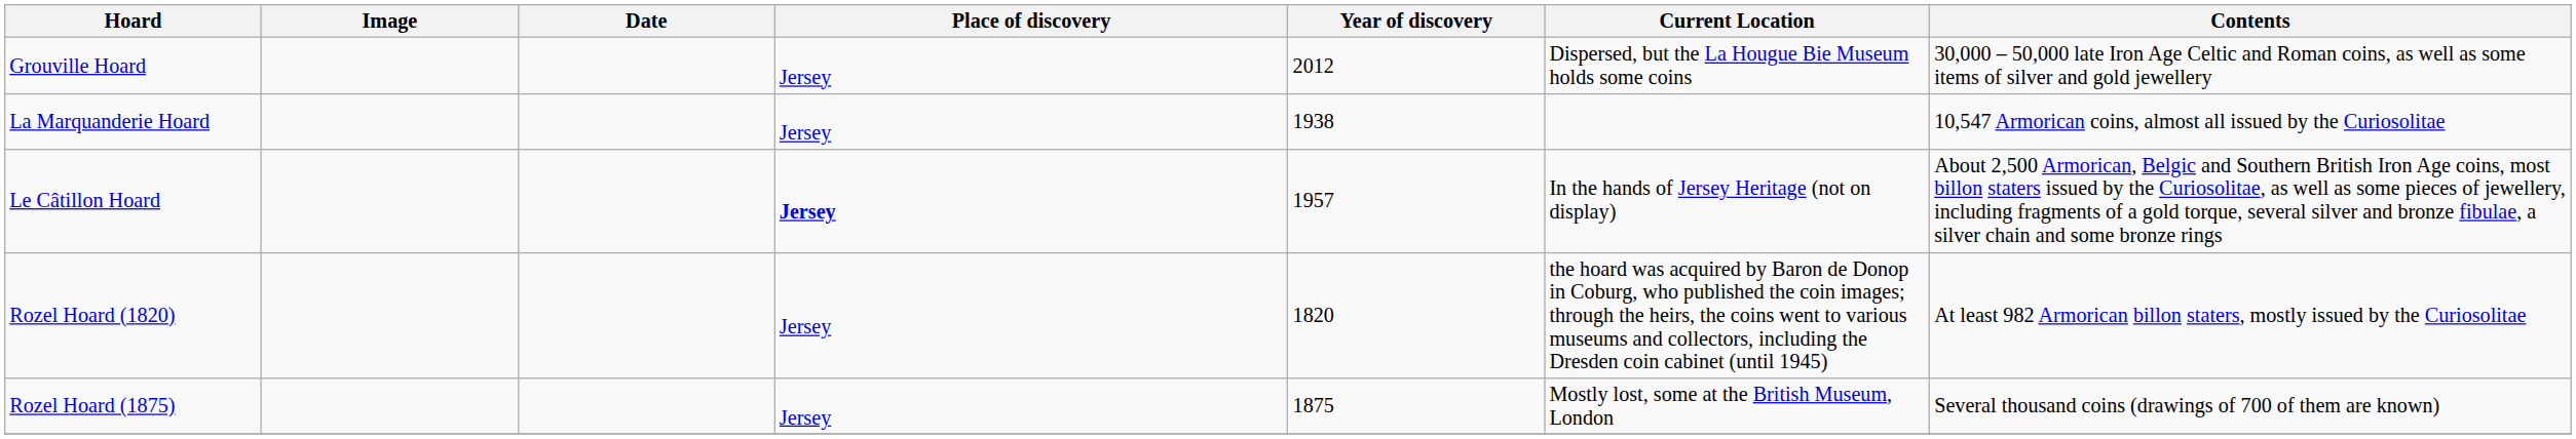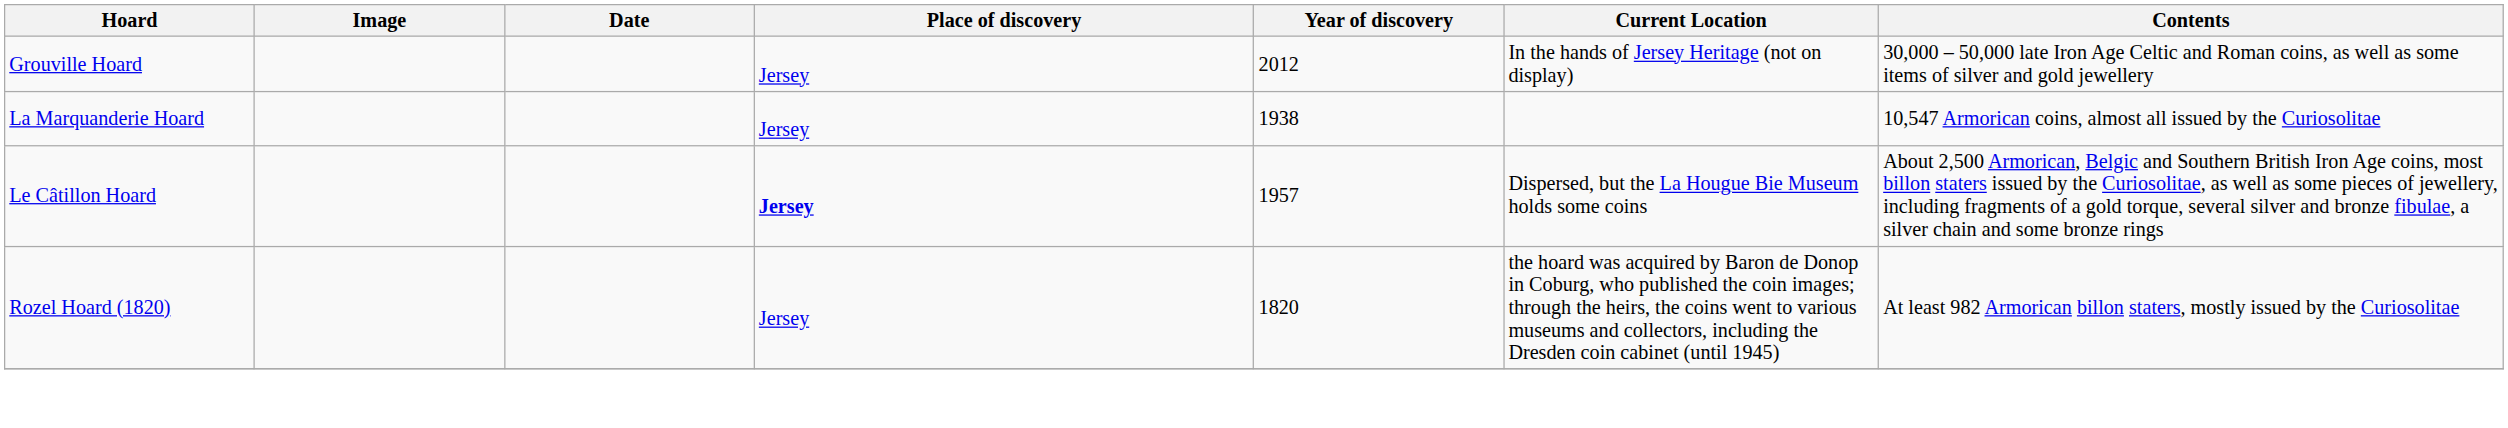 <table class="wikitable sortable" style="width: 100%">
 <tr>
 <th width="10%">Hoard</th>
 <th width="10%">Image</th>
 <th width="10%">Date</th>
 <th width="20%">Place of discovery</th>
 <th width="10%">Year of discovery</th>
 <th width="15%">Current Location</th>
 <th class="unsortable" width="25%">Contents</th>
 </tr>
 <tr>
 <td><a href='#'>Grouville Hoard</a></td>
 <td></td>
 <td></td>
 <td><br><a href='#'>Jersey</a><br><small></small></td>
 <td>2012</td>
-<td>Dispersed, but the <a href='#'>La Hougue Bie Museum</a> holds some coins</td>
+<td>In the hands of <a href='#'>Jersey Heritage</a> (not on display)</td>
 <td>30,000 – 50,000 late Iron Age Celtic and Roman coins, as well as some items of silver and gold jewellery</td>
 </tr>
 <tr>
 <td><a href='#'>La Marquanderie Hoard</a></td>
 <td></td>
 <td></td>
 <td><br><a href='#'>Jersey</a><br><small></small></td>
 <td>1938</td>
 <td></td>
 <td>10,547 <a href='#'>Armorican</a> coins, almost all issued by the <a href='#'>Curiosolitae</a></td>
 </tr>
 <tr>
 <td><a href='#'>Le Câtillon Hoard</a></td>
 <td></td>
 <td></td>
 <td><strong><br><a href='#'>Jersey</a><br><small></small></strong></td>
 <td>1957</td>
-<td>In the hands of <a href='#'>Jersey Heritage</a> (not on display)</td>
+<td>Dispersed, but the <a href='#'>La Hougue Bie Museum</a> holds some coins</td>
 <td>About 2,500 <a href='#'>Armorican</a>, <a href='#'>Belgic</a> and Southern British Iron Age coins, most <a href='#'>billon</a> <a href='#'>staters</a> issued by the <a href='#'>Curiosolitae</a>, as well as some pieces of jewellery, including fragments of a gold torque, several silver and bronze <a href='#'>fibulae</a>, a silver chain and some bronze rings</td>
 </tr>
 <tr>
 <td><a href='#'>Rozel Hoard (1820)</a></td>
 <td></td>
 <td></td>
 <td><br><a href='#'>Jersey</a><br><small></small></td>
 <td>1820</td>
 <td>the hoard was acquired by Baron de Donop in Coburg, who published the coin images; through the heirs, the coins went to various museums and collectors, including the Dresden coin cabinet (until 1945)</td>
 <td>At least 982 <a href='#'>Armorican</a> <a href='#'>billon</a> <a href='#'>staters</a>, mostly issued by the <a href='#'>Curiosolitae</a></td>
 </tr>
 <tr>
-<td><a href='#'>Rozel Hoard (1875)</a></td>
-<td></td>
-<td></td>
-<td><br><a href='#'>Jersey</a><br><small></small></td>
-<td>1875</td>
-<td>Mostly lost, some at the <a href='#'>British Museum</a>, London</td>
-<td>Several thousand coins (drawings of 700 of them are known)</td>
-</tr>
-<tr>
 </tr>
 </table>
